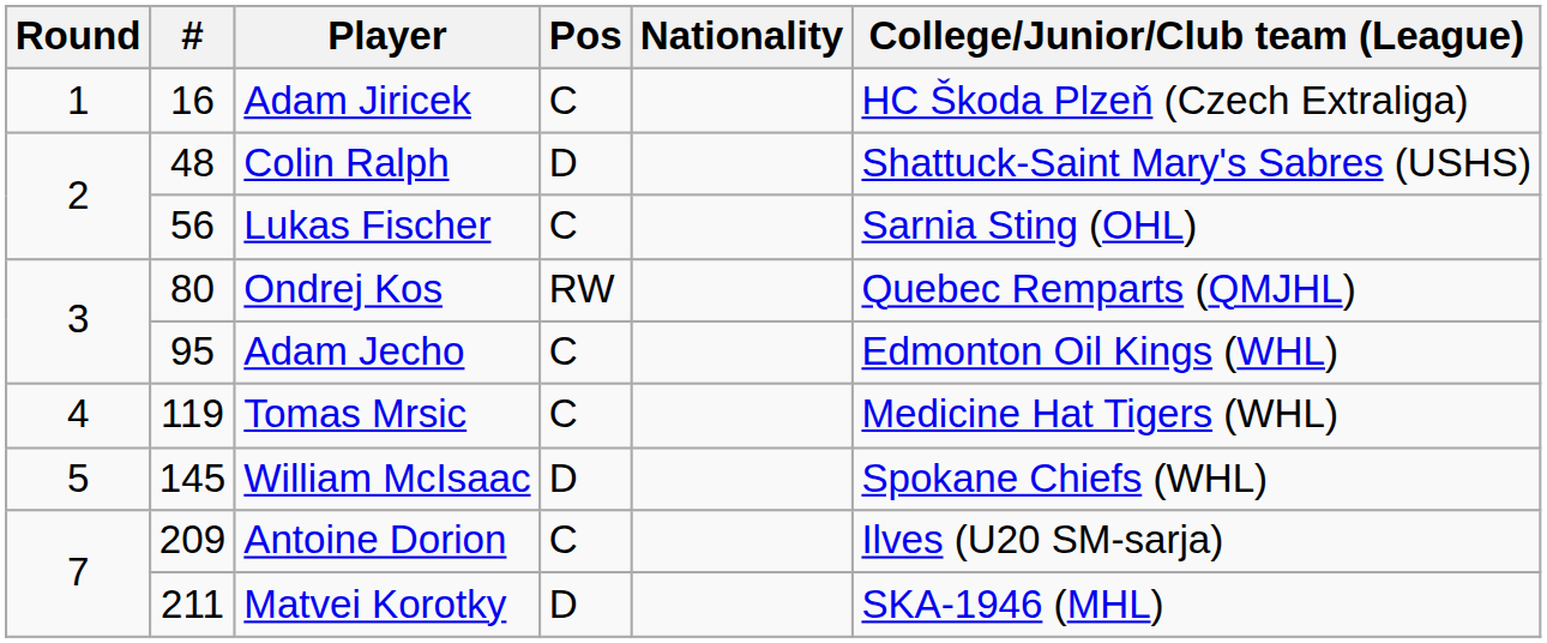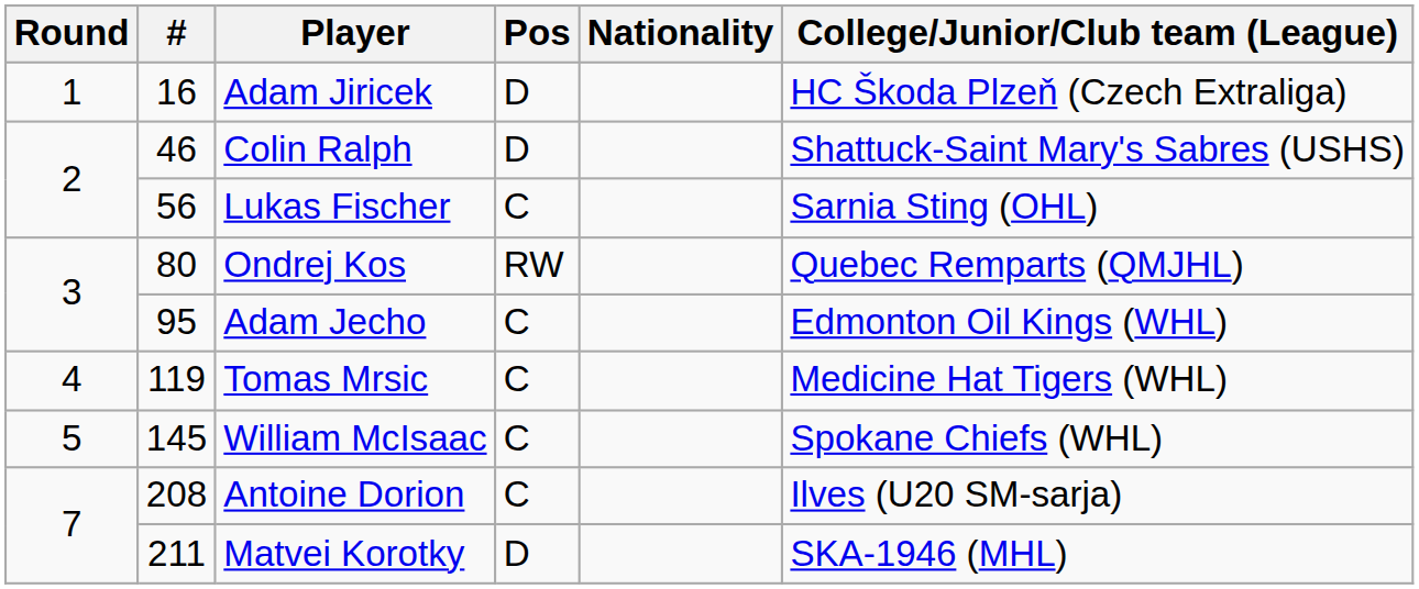 <table class="wikitable">
 <tr>
 <th>Round</th>
 <th>#</th>
 <th>Player</th>
 <th>Pos</th>
 <th>Nationality</th>
 <th>College/Junior/Club team (League)</th>
 </tr>
 <tr>
 <td style="text-align:center;">1</td>
 <td style="text-align:center;">16</td>
 <td><a href='#'>Adam Jiricek</a></td>
-<td>C</td>
+<td>D</td>
 <td></td>
 <td><a href='#'>HC Škoda Plzeň</a> (Czech Extraliga)</td>
 </tr>
 <tr>
 <td rowspan=2 style="text-align:center;">2</td>
-<td style="text-align:center;">48</td>
+<td style="text-align:center;">46</td>
 <td><a href='#'>Colin Ralph</a></td>
 <td>D</td>
 <td></td>
 <td><a href='#'>Shattuck-Saint Mary's Sabres</a> (USHS)</td>
 </tr>
 <tr>
 <td style="text-align:center;">56</td>
 <td><a href='#'>Lukas Fischer</a></td>
 <td>C</td>
 <td></td>
 <td><a href='#'>Sarnia Sting</a> (<a href='#'>OHL</a>)</td>
 </tr>
 <tr>
 <td rowspan=2 style="text-align:center;">3</td>
 <td style="text-align:center;">80</td>
 <td><a href='#'>Ondrej Kos</a></td>
 <td>RW</td>
 <td></td>
 <td><a href='#'>Quebec Remparts</a> (<a href='#'>QMJHL</a>)</td>
 </tr>
 <tr>
 <td style="text-align:center;">95</td>
 <td><a href='#'>Adam Jecho</a></td>
 <td>C</td>
 <td></td>
 <td><a href='#'>Edmonton Oil Kings</a> (<a href='#'>WHL</a>)</td>
 </tr>
 <tr>
 <td style="text-align:center;">4</td>
 <td style="text-align:center;">119</td>
 <td><a href='#'>Tomas Mrsic</a></td>
 <td>C</td>
 <td></td>
 <td><a href='#'>Medicine Hat Tigers</a> (WHL)</td>
 </tr>
 <tr>
 <td style="text-align:center;">5</td>
 <td style="text-align:center;">145</td>
 <td><a href='#'>William McIsaac</a></td>
-<td>D</td>
+<td>C</td>
 <td></td>
 <td><a href='#'>Spokane Chiefs</a> (WHL)</td>
 </tr>
 <tr>
 <td rowspan=2 style="text-align:center;">7</td>
-<td style="text-align:center;">209</td>
+<td style="text-align:center;">208</td>
 <td><a href='#'>Antoine Dorion</a></td>
 <td>C</td>
 <td></td>
 <td><a href='#'>Ilves</a> (U20 SM-sarja)</td>
 </tr>
 <tr>
 <td style="text-align:center;">211</td>
 <td><a href='#'>Matvei Korotky</a></td>
 <td>D</td>
 <td></td>
 <td><a href='#'>SKA-1946</a> (<a href='#'>MHL</a>)</td>
 </tr>
 </table>
